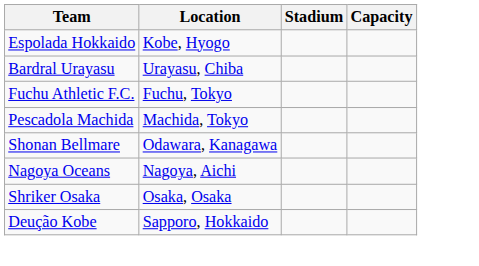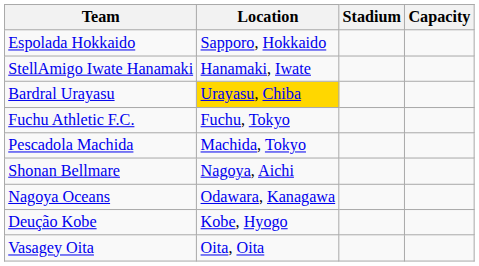 <table class="wikitable sortable">
 <tr>
 <th>Team</th>
 <th>Location</th>
 <th>Stadium</th>
 <th>Capacity</th>
 </tr>
 <tr>
 <td><a href='#'>Espolada Hokkaido</a></td>
-<td><a href='#'>Kobe</a>, <a href='#'>Hyogo</a></td>
+<td><a href='#'>Sapporo</a>, <a href='#'>Hokkaido</a></td>
+<td></td>
+<td align="center"></td>
+</tr>
+<tr>
+<td><a href='#'>StellAmigo Iwate Hanamaki</a></td>
+<td><a href='#'>Hanamaki</a>, <a href='#'>Iwate</a></td>
 <td></td>
 <td align="center"></td>
 </tr>
 <tr>
 <td><a href='#'>Bardral Urayasu</a></td>
-<td><a href='#'>Urayasu</a>, <a href='#'>Chiba</a></td>
+<td style="background: gold;"><a href='#'>Urayasu</a>, <a href='#'>Chiba</a></td>
 <td></td>
 <td align="center"></td>
 </tr>
 <tr>
 <td><a href='#'>Fuchu Athletic F.C.</a></td>
 <td><a href='#'>Fuchu</a>, <a href='#'>Tokyo</a></td>
 <td></td>
 <td align="center"></td>
 </tr>
 <tr>
 <td><a href='#'>Pescadola Machida</a></td>
 <td><a href='#'>Machida</a>, <a href='#'>Tokyo</a></td>
 <td></td>
 <td align="center"></td>
 </tr>
 <tr>
 <td><a href='#'>Shonan Bellmare</a></td>
+<td><a href='#'>Nagoya</a>, <a href='#'>Aichi</a></td>
+<td></td>
+<td align="center"></td>
+</tr>
+<tr>
+<td><a href='#'>Nagoya Oceans</a></td>
 <td><a href='#'>Odawara</a>, <a href='#'>Kanagawa</a></td>
 <td></td>
 <td align="center"></td>
 </tr>
 <tr>
-<td><a href='#'>Nagoya Oceans</a></td>
-<td><a href='#'>Nagoya</a>, <a href='#'>Aichi</a></td>
+<td><a href='#'>Deução Kobe</a></td>
+<td><a href='#'>Kobe</a>, <a href='#'>Hyogo</a></td>
 <td></td>
 <td align="center"></td>
 </tr>
 <tr>
-<td><a href='#'>Shriker Osaka</a></td>
-<td><a href='#'>Osaka</a>, <a href='#'>Osaka</a></td>
-<td></td>
-<td align="center"></td>
-</tr>
-<tr>
-<td><a href='#'>Deução Kobe</a></td>
-<td><a href='#'>Sapporo</a>, <a href='#'>Hokkaido</a></td>
+<td><a href='#'>Vasagey Oita</a></td>
+<td><a href='#'>Oita</a>, <a href='#'>Oita</a></td>
 <td></td>
 <td align="center"></td>
 </tr>
 </table>
